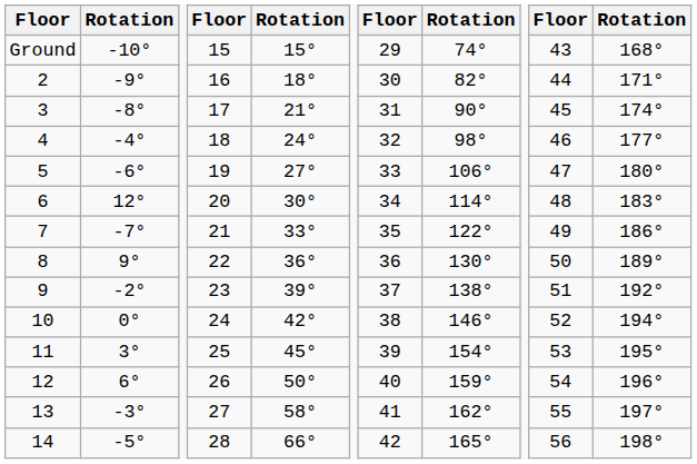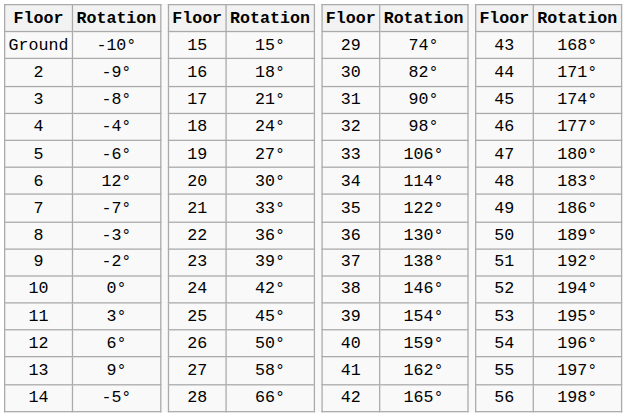 <table class="wikitable" style="border:none;">
 <tr>
 <th style="text-align:center;">Floor</th>
 <th style="text-align:center;">Rotation</th>
 <td rowspan="15" style="border:none;"></td>
 <th style="text-align:center;">Floor</th>
 <th style="text-align:center;">Rotation</th>
 <td rowspan="15" style="border:none;"></td>
 <th style="text-align:center;">Floor</th>
 <th style="text-align:center;">Rotation</th>
 <td rowspan="15" style="border:none;"></td>
 <th style="text-align:center;">Floor</th>
 <th style="text-align:center;">Rotation</th>
 </tr>
 <tr style="text-align:center;">
 <td>Ground</td>
 <td style="text-align:center;">-10°</td>
 <td style="text-align:center;">15</td>
 <td style="text-align:center;">15°</td>
 <td style="text-align:center;">29</td>
 <td style="text-align:center;">74°</td>
 <td style="text-align:center;">43</td>
 <td style="text-align:center;">168°</td>
 </tr>
 <tr style="text-align:center;">
 <td>2</td>
 <td style="text-align:center;">-9°</td>
 <td style="text-align:center;">16</td>
 <td style="text-align:center;">18°</td>
 <td style="text-align:center;">30</td>
 <td style="text-align:center;">82°</td>
 <td style="text-align:center;">44</td>
 <td style="text-align:center;">171°</td>
 </tr>
 <tr style="text-align:center;">
 <td>3</td>
 <td style="text-align:center;">-8°</td>
 <td style="text-align:center;">17</td>
 <td style="text-align:center;">21°</td>
 <td style="text-align:center;">31</td>
 <td style="text-align:center;">90°</td>
 <td style="text-align:center;">45</td>
 <td style="text-align:center;">174°</td>
 </tr>
 <tr style="text-align:center;">
 <td>4</td>
 <td style="text-align:center;">-4°</td>
 <td style="text-align:center;">18</td>
 <td style="text-align:center;">24°</td>
 <td style="text-align:center;">32</td>
 <td style="text-align:center;">98°</td>
 <td style="text-align:center;">46</td>
 <td style="text-align:center;">177°</td>
 </tr>
 <tr style="text-align:center;">
 <td>5</td>
 <td style="text-align:center;">-6°</td>
 <td style="text-align:center;">19</td>
 <td style="text-align:center;">27°</td>
 <td style="text-align:center;">33</td>
 <td style="text-align:center;">106°</td>
 <td style="text-align:center;">47</td>
 <td style="text-align:center;">180°</td>
 </tr>
 <tr style="text-align:center;">
 <td>6</td>
 <td style="text-align:center;">12°</td>
 <td style="text-align:center;">20</td>
 <td style="text-align:center;">30°</td>
 <td style="text-align:center;">34</td>
 <td style="text-align:center;">114°</td>
 <td style="text-align:center;">48</td>
 <td style="text-align:center;">183°</td>
 </tr>
 <tr style="text-align:center;">
 <td>7</td>
 <td style="text-align:center;">-7°</td>
 <td style="text-align:center;">21</td>
 <td style="text-align:center;">33°</td>
 <td style="text-align:center;">35</td>
 <td style="text-align:center;">122°</td>
 <td style="text-align:center;">49</td>
 <td style="text-align:center;">186°</td>
 </tr>
 <tr style="text-align:center;">
 <td>8</td>
-<td style="text-align:center;">9°</td>
+<td style="text-align:center;">-3°</td>
 <td style="text-align:center;">22</td>
 <td style="text-align:center;">36°</td>
 <td style="text-align:center;">36</td>
 <td style="text-align:center;">130°</td>
 <td style="text-align:center;">50</td>
 <td style="text-align:center;">189°</td>
 </tr>
 <tr style="text-align:center;">
 <td>9</td>
 <td style="text-align:center;">-2°</td>
 <td style="text-align:center;">23</td>
 <td style="text-align:center;">39°</td>
 <td style="text-align:center;">37</td>
 <td style="text-align:center;">138°</td>
 <td style="text-align:center;">51</td>
 <td style="text-align:center;">192°</td>
 </tr>
 <tr style="text-align:center;">
 <td>10</td>
 <td style="text-align:center;">0°</td>
 <td style="text-align:center;">24</td>
 <td style="text-align:center;">42°</td>
 <td style="text-align:center;">38</td>
 <td style="text-align:center;">146°</td>
 <td style="text-align:center;">52</td>
 <td style="text-align:center;">194°</td>
 </tr>
 <tr style="text-align:center;">
 <td>11</td>
 <td style="text-align:center;">3°</td>
 <td style="text-align:center;">25</td>
 <td style="text-align:center;">45°</td>
 <td style="text-align:center;">39</td>
 <td style="text-align:center;">154°</td>
 <td style="text-align:center;">53</td>
 <td style="text-align:center;">195°</td>
 </tr>
 <tr style="text-align:center;">
 <td>12</td>
 <td style="text-align:center;">6°</td>
 <td style="text-align:center;">26</td>
 <td style="text-align:center;">50°</td>
 <td style="text-align:center;">40</td>
 <td style="text-align:center;">159°</td>
 <td style="text-align:center;">54</td>
 <td style="text-align:center;">196°</td>
 </tr>
 <tr style="text-align:center;">
 <td>13</td>
-<td style="text-align:center;">-3°</td>
+<td style="text-align:center;">9°</td>
 <td style="text-align:center;">27</td>
 <td style="text-align:center;">58°</td>
 <td style="text-align:center;">41</td>
 <td style="text-align:center;">162°</td>
 <td style="text-align:center;">55</td>
 <td style="text-align:center;">197°</td>
 </tr>
 <tr style="text-align:center;">
 <td>14</td>
 <td style="text-align:center;">-5°</td>
 <td style="text-align:center;">28</td>
 <td style="text-align:center;">66°</td>
 <td style="text-align:center;">42</td>
 <td style="text-align:center;">165°</td>
 <td style="text-align:center;">56</td>
 <td style="text-align:center;">198°</td>
 </tr>
 </table>
